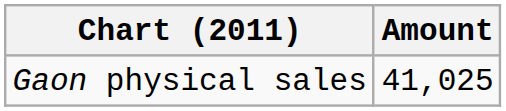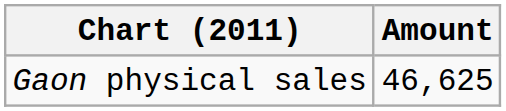 <table class="wikitable">
 <tr>
 <th>Chart (2011)</th>
 <th>Amount</th>
 </tr>
 <tr>
 <td><em>Gaon</em> physical sales</td>
-<td align="center">41,025</td>
+<td align="center">46,625</td>
 </tr>
 </table>
